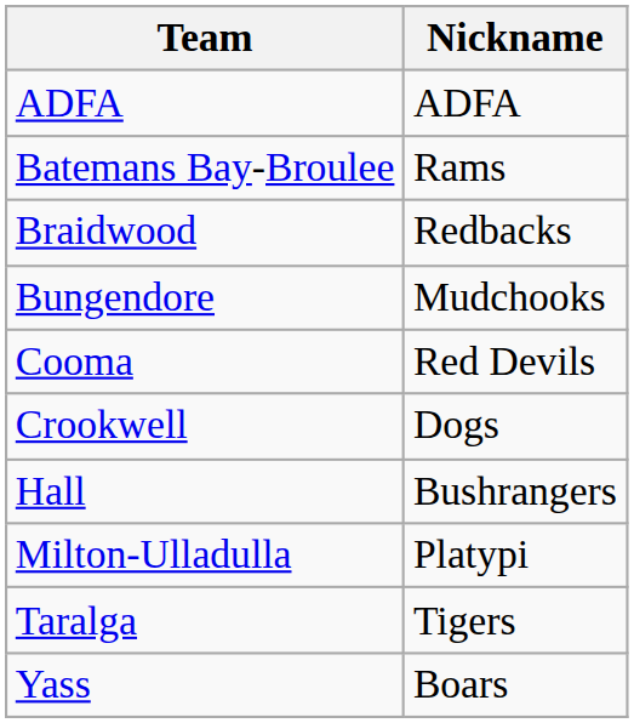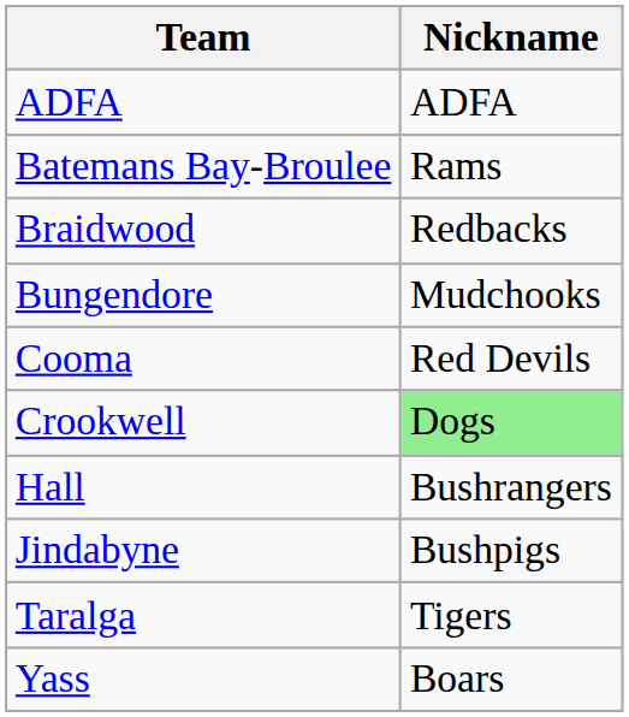 <table class="wikitable">
 <tr>
 <th>Team</th>
 <th>Nickname</th>
 </tr>
 <tr>
 <td> <a href='#'>ADFA</a></td>
 <td>ADFA</td>
 </tr>
 <tr>
 <td> <a href='#'>Batemans Bay</a>-<a href='#'>Broulee</a></td>
 <td>Rams</td>
 </tr>
 <tr>
 <td> <a href='#'>Braidwood</a></td>
 <td>Redbacks</td>
 </tr>
 <tr>
 <td> <a href='#'>Bungendore</a></td>
 <td>Mudchooks</td>
 </tr>
 <tr>
 <td> <a href='#'>Cooma</a></td>
 <td>Red Devils</td>
 </tr>
 <tr>
 <td> <a href='#'>Crookwell</a></td>
-<td>Dogs</td>
+<td style="background: lightgreen;">Dogs</td>
 </tr>
 <tr>
 <td> <a href='#'>Hall</a></td>
 <td>Bushrangers</td>
 </tr>
 <tr>
-<td> <a href='#'>Milton-Ulladulla</a></td>
-<td>Platypi</td>
+<td> <a href='#'>Jindabyne</a></td>
+<td>Bushpigs</td>
 </tr>
 <tr>
 <td> <a href='#'>Taralga</a></td>
 <td>Tigers</td>
 </tr>
 <tr>
 <td> <a href='#'>Yass</a></td>
 <td>Boars</td>
 </tr>
 </table>
